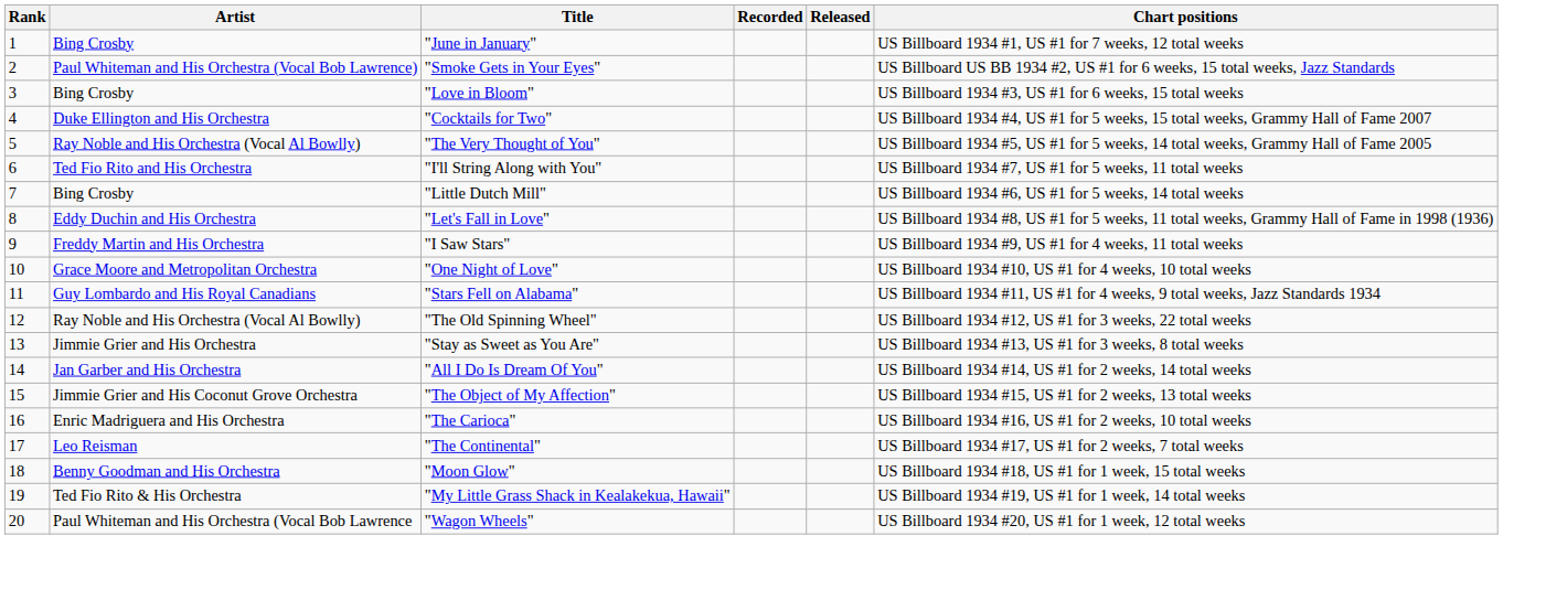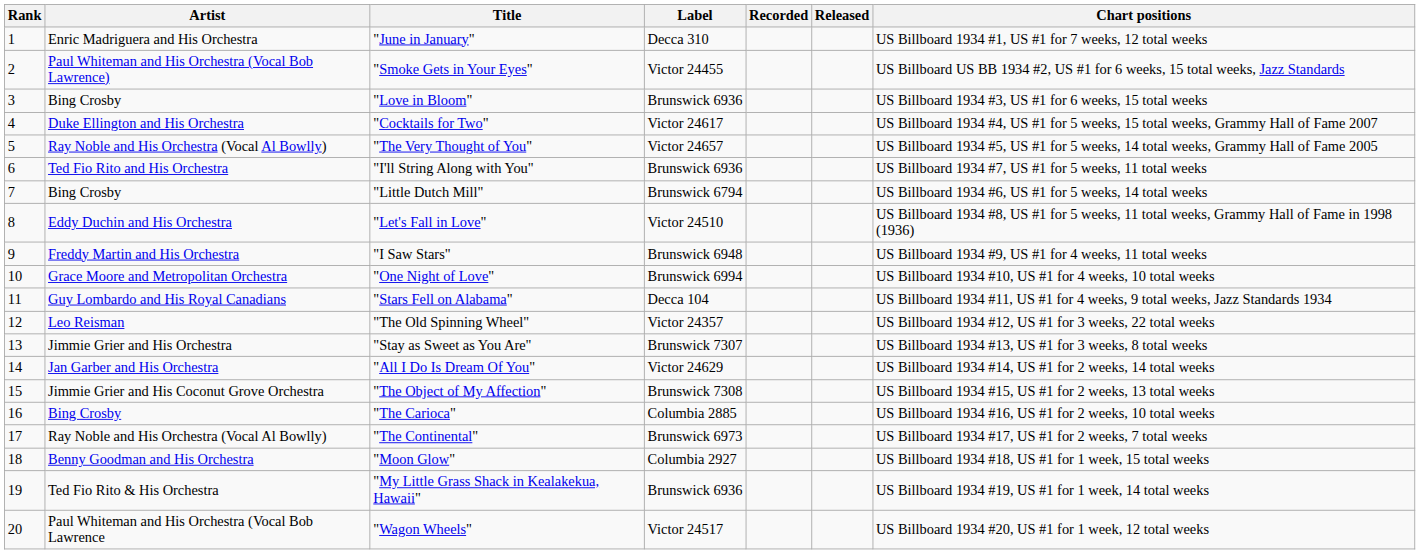 <table class="wikitable">
 <tr>
 <th>Rank</th>
 <th>Artist</th>
 <th>Title</th>
+<th>Label</th>
 <th>Recorded</th>
 <th>Released</th>
 <th>Chart positions</th>
 </tr>
 <tr>
 <td>1</td>
-<td><a href='#'>Bing Crosby</a></td>
+<td>Enric Madriguera and His Orchestra</td>
 <td>"<a href='#'>June in January</a>"</td>
+<td>Decca 310</td>
 <td></td>
 <td></td>
 <td>US Billboard 1934 #1, US #1 for 7 weeks, 12 total weeks</td>
 </tr>
 <tr>
 <td>2</td>
 <td><a href='#'>Paul Whiteman and His Orchestra (Vocal Bob Lawrence)</a></td>
 <td>"<a href='#'>Smoke Gets in Your Eyes</a>"</td>
+<td>Victor 24455</td>
 <td></td>
 <td></td>
 <td>US Billboard US BB 1934 #2, US #1 for 6 weeks, 15 total weeks, <a href='#'>Jazz Standards</a></td>
 </tr>
 <tr>
 <td>3</td>
 <td>Bing Crosby</td>
 <td>"<a href='#'>Love in Bloom</a>"</td>
+<td>Brunswick 6936</td>
 <td></td>
 <td></td>
 <td>US Billboard 1934 #3, US #1 for 6 weeks, 15 total weeks</td>
 </tr>
 <tr>
 <td>4</td>
 <td><a href='#'>Duke Ellington and His Orchestra</a></td>
 <td>"<a href='#'>Cocktails for Two</a>"</td>
+<td>Victor 24617</td>
 <td></td>
 <td></td>
 <td>US Billboard 1934 #4, US #1 for 5 weeks, 15 total weeks, Grammy Hall of Fame 2007</td>
 </tr>
 <tr>
 <td>5</td>
 <td><a href='#'>Ray Noble and His Orchestra</a> (Vocal <a href='#'>Al Bowlly</a>)</td>
 <td>"<a href='#'>The Very Thought of You</a>"</td>
+<td>Victor 24657</td>
 <td></td>
 <td></td>
 <td>US Billboard 1934 #5, US #1 for 5 weeks, 14 total weeks, Grammy Hall of Fame 2005</td>
 </tr>
 <tr>
 <td>6</td>
 <td><a href='#'>Ted Fio Rito and His Orchestra</a></td>
 <td>"I'll String Along with You"</td>
+<td>Brunswick 6936</td>
 <td></td>
 <td></td>
 <td>US Billboard 1934 #7, US #1 for 5 weeks, 11 total weeks</td>
 </tr>
 <tr>
 <td>7</td>
 <td>Bing Crosby</td>
 <td>"Little Dutch Mill"</td>
+<td>Brunswick 6794</td>
 <td></td>
 <td></td>
 <td>US Billboard 1934 #6, US #1 for 5 weeks, 14 total weeks</td>
 </tr>
 <tr>
 <td>8</td>
 <td><a href='#'>Eddy Duchin and His Orchestra</a></td>
 <td>"<a href='#'>Let's Fall in Love</a>"</td>
+<td>Victor 24510</td>
 <td></td>
 <td></td>
 <td>US Billboard 1934 #8, US #1 for 5 weeks, 11 total weeks, Grammy Hall of Fame in 1998 (1936)</td>
 </tr>
 <tr>
 <td>9</td>
 <td><a href='#'>Freddy Martin and His Orchestra</a></td>
 <td>"I Saw Stars"</td>
+<td>Brunswick 6948</td>
 <td></td>
 <td></td>
 <td>US Billboard 1934 #9, US #1 for 4 weeks, 11 total weeks</td>
 </tr>
 <tr>
 <td>10</td>
 <td><a href='#'>Grace Moore and Metropolitan Orchestra</a></td>
 <td>"<a href='#'>One Night of Love</a>"</td>
+<td>Brunswick 6994</td>
 <td></td>
 <td></td>
 <td>US Billboard 1934 #10, US #1 for 4 weeks, 10 total weeks</td>
 </tr>
 <tr>
 <td>11</td>
 <td><a href='#'>Guy Lombardo and His Royal Canadians</a></td>
 <td>"<a href='#'>Stars Fell on Alabama</a>"</td>
+<td>Decca 104</td>
 <td></td>
 <td></td>
 <td>US Billboard 1934 #11, US #1 for 4 weeks, 9 total weeks, Jazz Standards 1934</td>
 </tr>
 <tr>
 <td>12</td>
-<td>Ray Noble and His Orchestra (Vocal Al Bowlly)</td>
+<td><a href='#'>Leo Reisman</a></td>
 <td>"The Old Spinning Wheel"</td>
+<td>Victor 24357</td>
 <td></td>
 <td></td>
 <td>US Billboard 1934 #12, US #1 for 3 weeks, 22 total weeks</td>
 </tr>
 <tr>
 <td>13</td>
 <td>Jimmie Grier and His Orchestra</td>
 <td>"Stay as Sweet as You Are"</td>
+<td>Brunswick 7307</td>
 <td></td>
 <td></td>
 <td>US Billboard 1934 #13, US #1 for 3 weeks, 8 total weeks</td>
 </tr>
 <tr>
 <td>14</td>
 <td><a href='#'>Jan Garber and His Orchestra</a></td>
 <td>"<a href='#'>All I Do Is Dream Of You</a>"</td>
+<td>Victor 24629</td>
 <td></td>
 <td></td>
 <td>US Billboard 1934 #14, US #1 for 2 weeks, 14 total weeks</td>
 </tr>
 <tr>
 <td>15</td>
 <td>Jimmie Grier and His Coconut Grove Orchestra</td>
 <td>"<a href='#'>The Object of My Affection</a>"</td>
+<td>Brunswick 7308</td>
 <td></td>
 <td></td>
 <td>US Billboard 1934 #15, US #1 for 2 weeks, 13 total weeks</td>
 </tr>
 <tr>
 <td>16</td>
-<td>Enric Madriguera and His Orchestra</td>
+<td><a href='#'>Bing Crosby</a></td>
 <td>"<a href='#'>The Carioca</a>"</td>
+<td>Columbia 2885</td>
 <td></td>
 <td></td>
 <td>US Billboard 1934 #16, US #1 for 2 weeks, 10 total weeks</td>
 </tr>
 <tr>
 <td>17</td>
-<td><a href='#'>Leo Reisman</a></td>
+<td>Ray Noble and His Orchestra (Vocal Al Bowlly)</td>
 <td>"<a href='#'>The Continental</a>"</td>
+<td>Brunswick 6973</td>
 <td></td>
 <td></td>
 <td>US Billboard 1934 #17, US #1 for 2 weeks, 7 total weeks</td>
 </tr>
 <tr>
 <td>18</td>
 <td><a href='#'>Benny Goodman and His Orchestra</a></td>
 <td>"<a href='#'>Moon Glow</a>"</td>
+<td>Columbia 2927</td>
 <td></td>
 <td></td>
 <td>US Billboard 1934 #18, US #1 for 1 week, 15 total weeks</td>
 </tr>
 <tr>
 <td>19</td>
 <td>Ted Fio Rito & His Orchestra</td>
 <td>"<a href='#'>My Little Grass Shack in Kealakekua, Hawaii</a>"</td>
+<td>Brunswick 6936</td>
 <td></td>
 <td></td>
 <td>US Billboard 1934 #19, US #1 for 1 week, 14 total weeks</td>
 </tr>
 <tr>
 <td>20</td>
 <td>Paul Whiteman and His Orchestra (Vocal Bob Lawrence</td>
 <td>"<a href='#'>Wagon Wheels</a>"</td>
+<td>Victor 24517</td>
 <td></td>
 <td></td>
 <td>US Billboard 1934 #20, US #1 for 1 week, 12 total weeks</td>
 </tr>
 </table>
